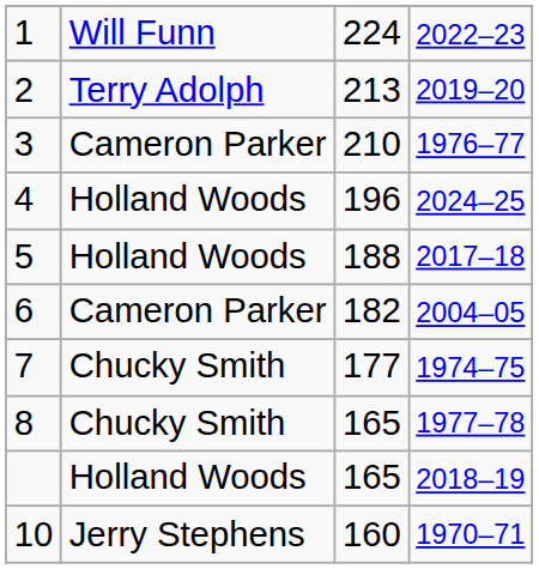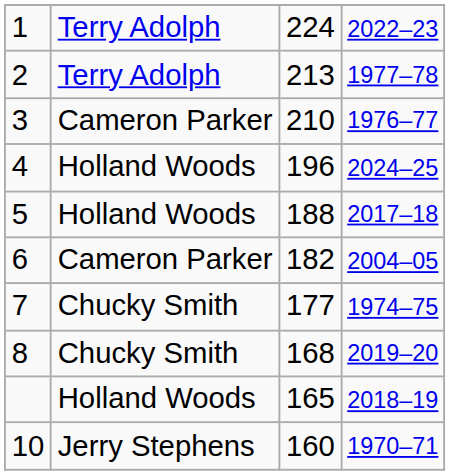 <table class="wikitable">
 <tr>
 </tr>
 <tr>
 <td>1</td>
-<td><a href='#'>Will Funn</a></td>
+<td><a href='#'>Terry Adolph</a></td>
 <td>224</td>
 <td style="font-size:80%;"><a href='#'>2022–23</a></td>
 </tr>
 <tr>
 <td>2</td>
 <td><a href='#'>Terry Adolph</a></td>
 <td>213</td>
-<td style="font-size:80%;"><a href='#'>2019–20</a></td>
+<td style="font-size:80%;"><a href='#'>1977–78</a></td>
 </tr>
 <tr>
 <td>3</td>
 <td>Cameron Parker</td>
 <td>210</td>
 <td style="font-size:80%;"><a href='#'>1976–77</a></td>
 </tr>
 <tr>
 <td>4</td>
 <td>Holland Woods</td>
 <td>196</td>
 <td style="font-size:80%;"><a href='#'>2024–25</a></td>
 </tr>
 <tr>
 <td>5</td>
 <td>Holland Woods</td>
 <td>188</td>
 <td style="font-size:80%;"><a href='#'>2017–18</a></td>
 </tr>
 <tr>
 <td>6</td>
 <td>Cameron Parker</td>
 <td>182</td>
 <td style="font-size:80%;"><a href='#'>2004–05</a></td>
 </tr>
 <tr>
 <td>7</td>
 <td>Chucky Smith</td>
 <td>177</td>
 <td style="font-size:80%;"><a href='#'>1974–75</a></td>
 </tr>
 <tr>
 <td>8</td>
 <td>Chucky Smith</td>
-<td>165</td>
-<td style="font-size:80%;"><a href='#'>1977–78</a></td>
+<td>168</td>
+<td style="font-size:80%;"><a href='#'>2019–20</a></td>
 </tr>
 <tr>
 <td></td>
 <td>Holland Woods</td>
 <td>165</td>
 <td style="font-size:80%;"><a href='#'>2018–19</a></td>
 </tr>
 <tr>
 <td>10</td>
 <td>Jerry Stephens</td>
 <td>160</td>
 <td style="font-size:80%;"><a href='#'>1970–71</a></td>
 </tr>
 </table>
